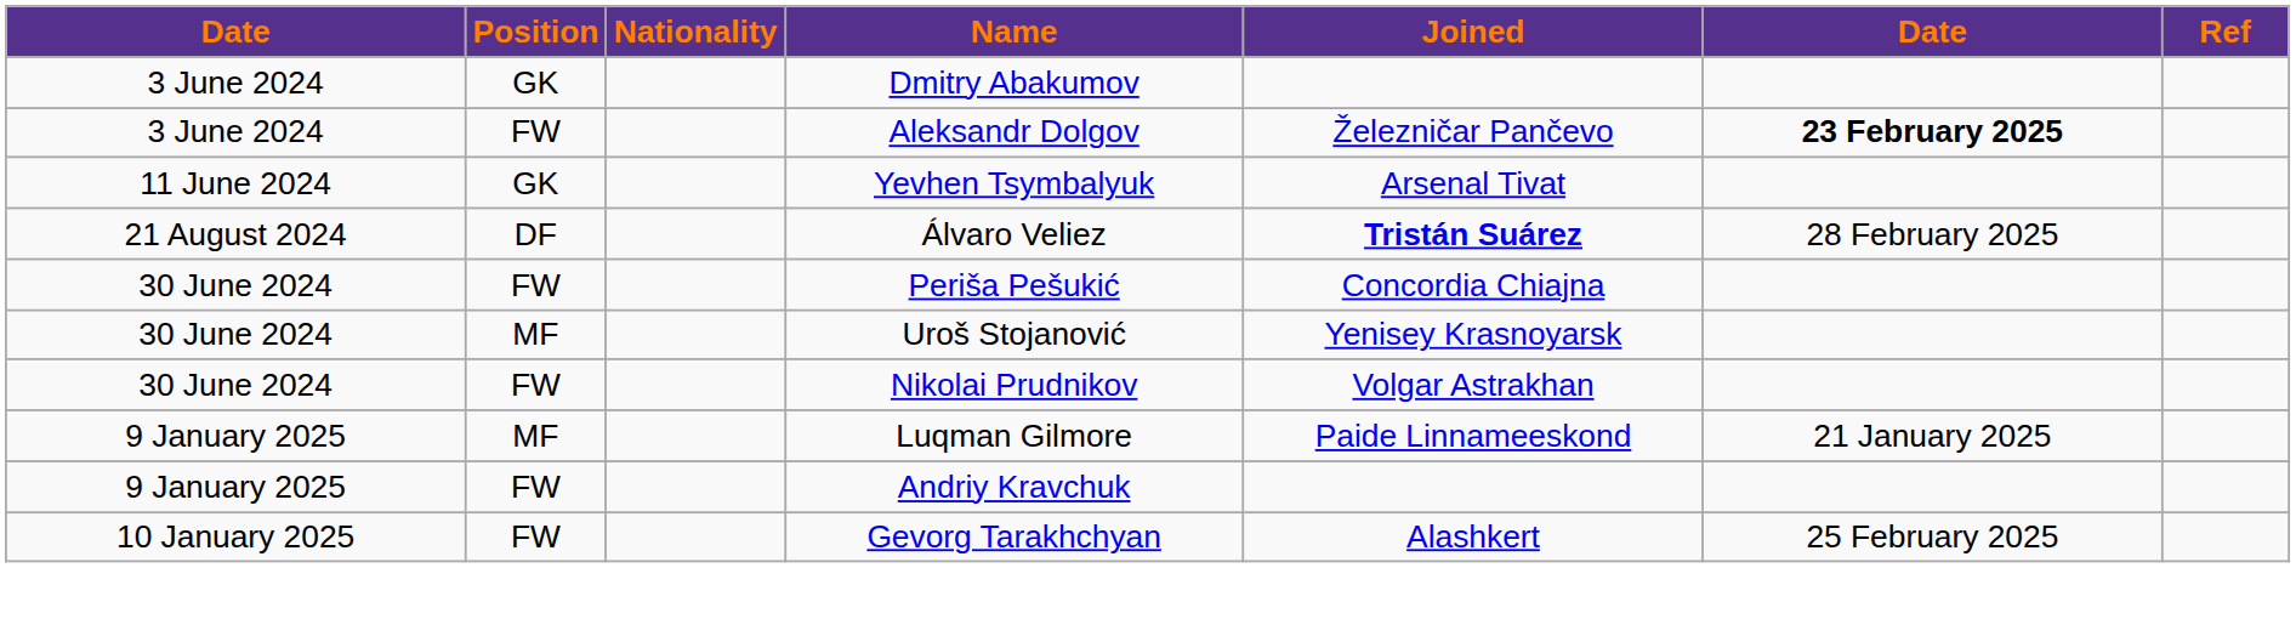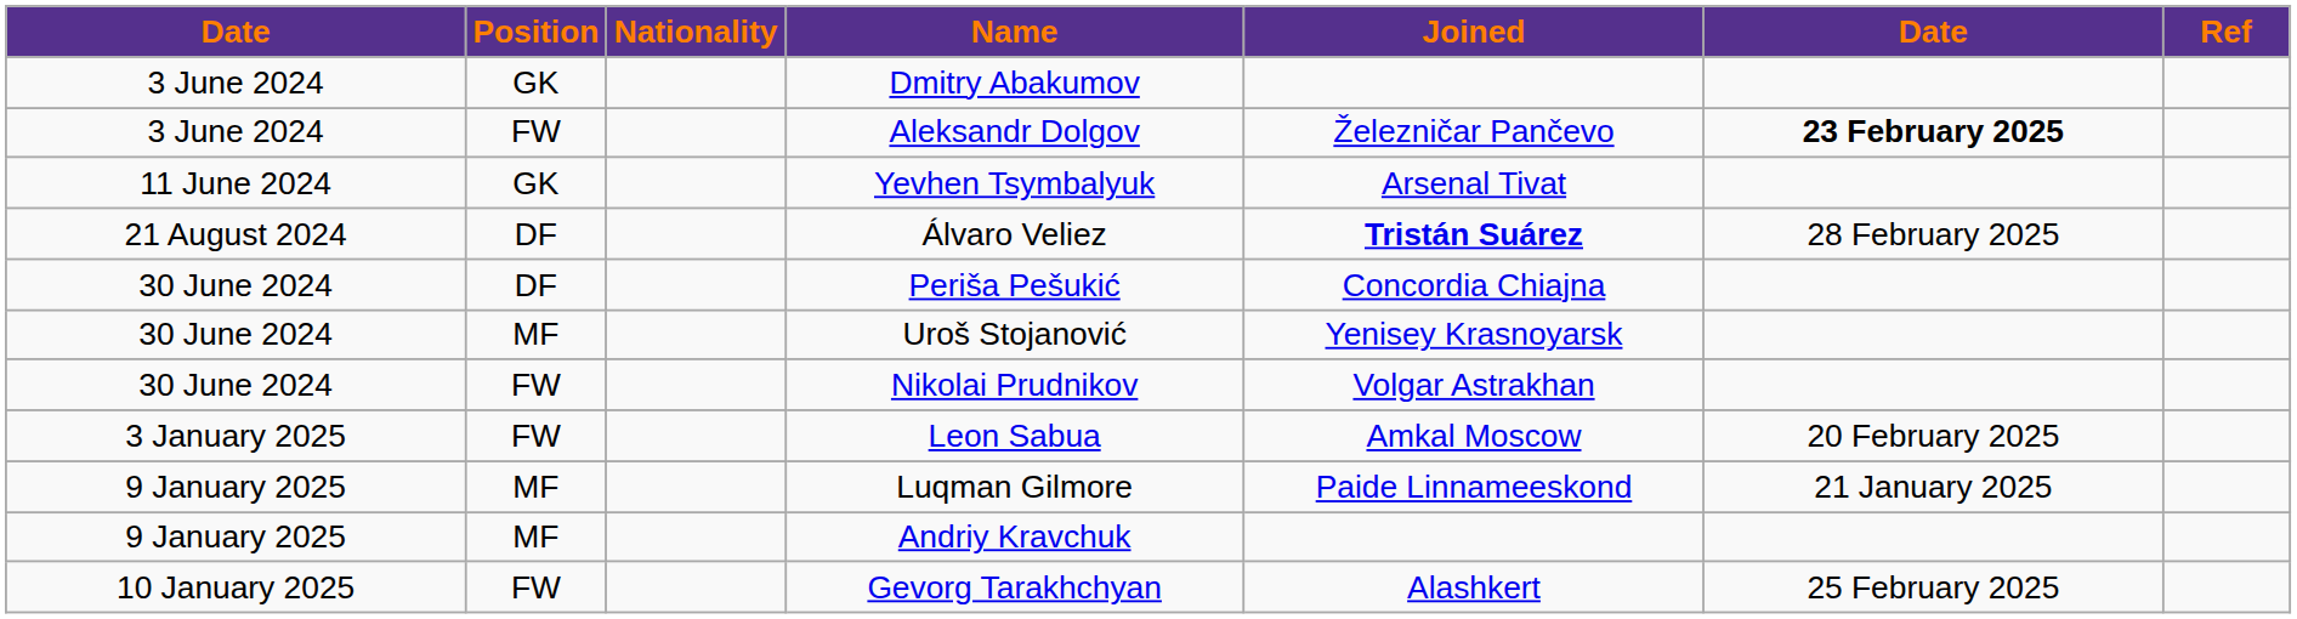 <table class="wikitable"  style="text-align:center; font-size:90%; ">
 <tr>
 <th style="background:#55308D; color:#FF7F00; width:200px;">Date</th>
 <th style="background:#55308D; color:#FF7F00; width:50px;">Position</th>
 <th style="background:#55308D; color:#FF7F00; width:50px;">Nationality</th>
 <th style="background:#55308D; color:#FF7F00; width:200px;">Name</th>
 <th style="background:#55308D; color:#FF7F00; width:200px;">Joined</th>
 <th style="background:#55308D; color:#FF7F00; width:200px;">Date</th>
 <th style="background:#55308D; color:#FF7F00; width:50px;">Ref</th>
 </tr>
 <tr>
 <td>3 June 2024</td>
 <td>GK</td>
 <td></td>
 <td><a href='#'>Dmitry Abakumov</a></td>
 <td></td>
 <td></td>
 <td></td>
 </tr>
 <tr>
 <td>3 June 2024</td>
 <td>FW</td>
 <td></td>
 <td><a href='#'>Aleksandr Dolgov</a></td>
 <td><a href='#'>Železničar Pančevo</a></td>
 <td><strong>23 February 2025</strong></td>
 <td></td>
 </tr>
 <tr>
 <td>11 June 2024</td>
 <td>GK</td>
 <td></td>
 <td><a href='#'>Yevhen Tsymbalyuk</a></td>
 <td><a href='#'>Arsenal Tivat</a></td>
 <td></td>
 <td></td>
 </tr>
 <tr>
 <td>21 August 2024</td>
 <td>DF</td>
 <td></td>
 <td>Álvaro Veliez</td>
 <td><strong><a href='#'>Tristán Suárez</a></strong></td>
 <td>28 February 2025</td>
 <td></td>
 </tr>
 <tr>
 <td>30 June 2024</td>
-<td>FW</td>
+<td>DF</td>
 <td></td>
 <td><a href='#'>Periša Pešukić</a></td>
 <td><a href='#'>Concordia Chiajna</a></td>
 <td></td>
 <td></td>
 </tr>
 <tr>
 <td>30 June 2024</td>
 <td>MF</td>
 <td></td>
 <td>Uroš Stojanović</td>
 <td><a href='#'>Yenisey Krasnoyarsk</a></td>
 <td></td>
 <td></td>
 </tr>
 <tr>
 <td>30 June 2024</td>
 <td>FW</td>
 <td></td>
 <td><a href='#'>Nikolai Prudnikov</a></td>
 <td><a href='#'>Volgar Astrakhan</a></td>
 <td></td>
 <td></td>
 </tr>
 <tr>
+<td>3 January 2025</td>
+<td>FW</td>
+<td></td>
+<td><a href='#'>Leon Sabua</a></td>
+<td><a href='#'>Amkal Moscow</a></td>
+<td>20 February 2025</td>
+<td></td>
+</tr>
+<tr>
 <td>9 January 2025</td>
 <td>MF</td>
 <td></td>
 <td>Luqman Gilmore</td>
 <td><a href='#'>Paide Linnameeskond</a></td>
 <td>21 January 2025</td>
 <td></td>
 </tr>
 <tr>
 <td>9 January 2025</td>
-<td>FW</td>
+<td>MF</td>
 <td></td>
 <td><a href='#'>Andriy Kravchuk</a></td>
 <td></td>
 <td></td>
 <td></td>
 </tr>
 <tr>
 <td>10 January 2025</td>
 <td>FW</td>
 <td></td>
 <td><a href='#'>Gevorg Tarakhchyan</a></td>
 <td><a href='#'>Alashkert</a></td>
 <td>25 February 2025</td>
 <td></td>
 </tr>
 </table>
